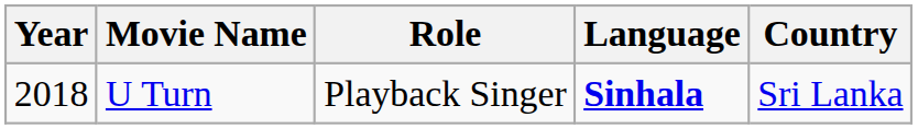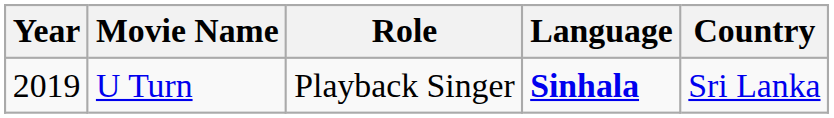 <table class="wikitable">
 <tr>
 <th>Year</th>
 <th>Movie Name</th>
 <th>Role</th>
 <th>Language</th>
 <th>Country</th>
 </tr>
 <tr>
-<td>2018</td>
+<td>2019</td>
 <td><a href='#'>U Turn</a></td>
 <td>Playback Singer</td>
 <td><strong><a href='#'>Sinhala</a></strong></td>
 <td><a href='#'>Sri Lanka</a></td>
 </tr>
 </table>
